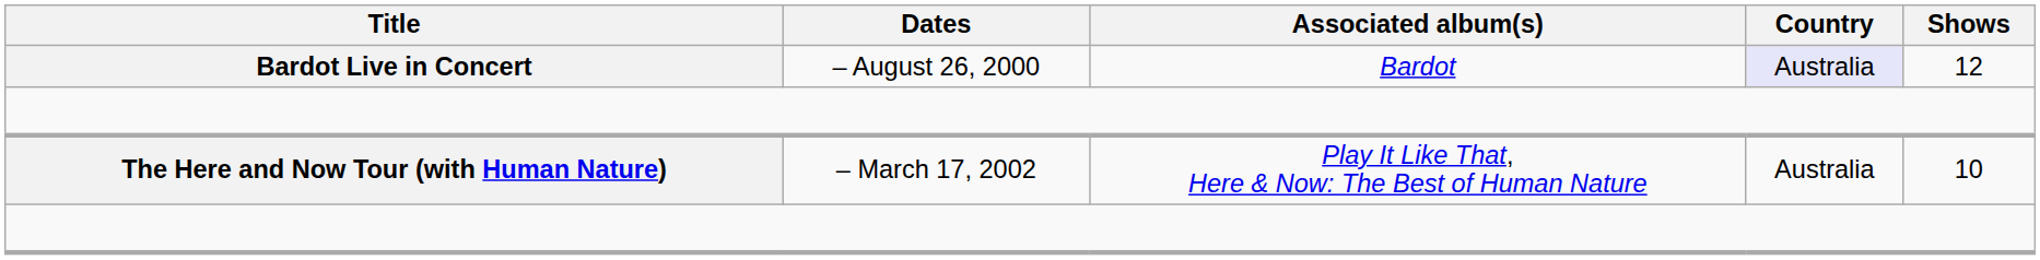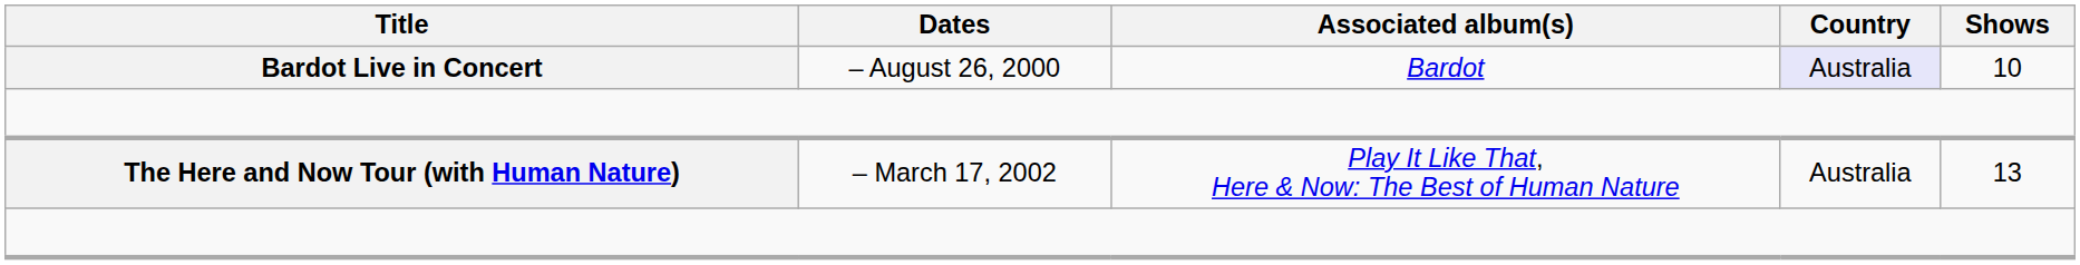 <table class="wikitable sortable plainrowheaders" style="text-align:center;" width=100%>
 <tr>
 <th scope="col">Title</th>
 <th scope="col">Dates</th>
 <th scope="col">Associated album(s)</th>
 <th scope="col">Country</th>
 <th scope="col">Shows</th>
 </tr>
 <tr>
 <th scope="row">Bardot Live in Concert</th>
 <td> – August 26, 2000</td>
 <td><em><a href='#'>Bardot</a></em></td>
 <td style="background: lavender;"> Australia</td>
-<td>12</td>
+<td>10</td>
 </tr>
 <tr class="expand-child">
 <td colspan="5" style="border-bottom-width:3px; padding:5px;"><br></td>
 </tr>
 <tr>
 </tr>
 <tr>
 <th scope="row">The Here and Now Tour (with <a href='#'>Human Nature</a>)</th>
 <td> – March 17, 2002</td>
 <td><em><a href='#'>Play It Like That</a></em>,<br><em><a href='#'>Here & Now: The Best of Human Nature</a></em></td>
 <td> Australia</td>
-<td>10</td>
+<td>13</td>
 </tr>
 <tr class="expand-child">
 <td colspan="5" style="border-bottom-width:3px; padding:5px;"><br></td>
 </tr>
 <tr>
 </tr>
 </table>
